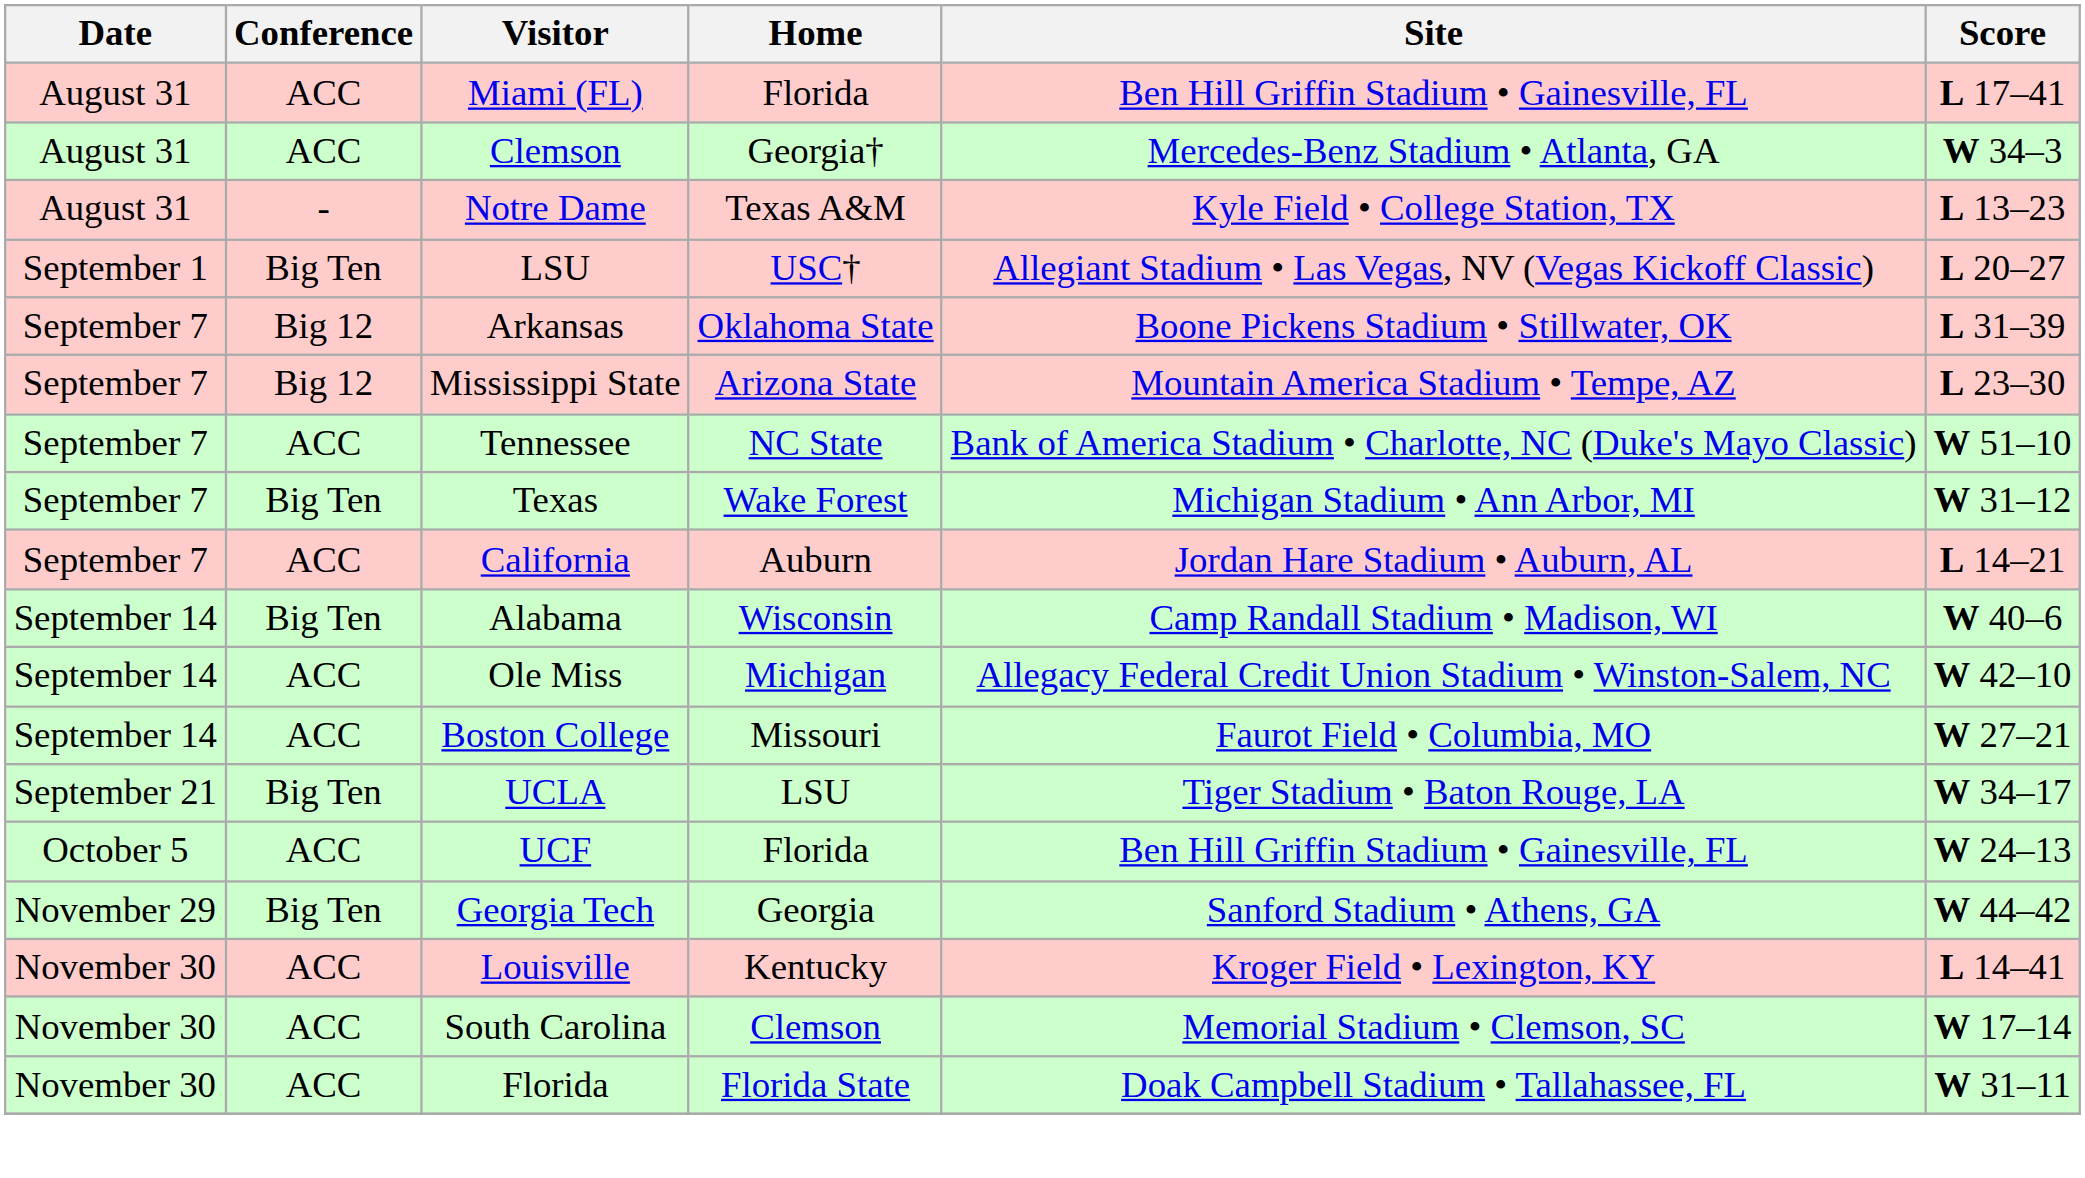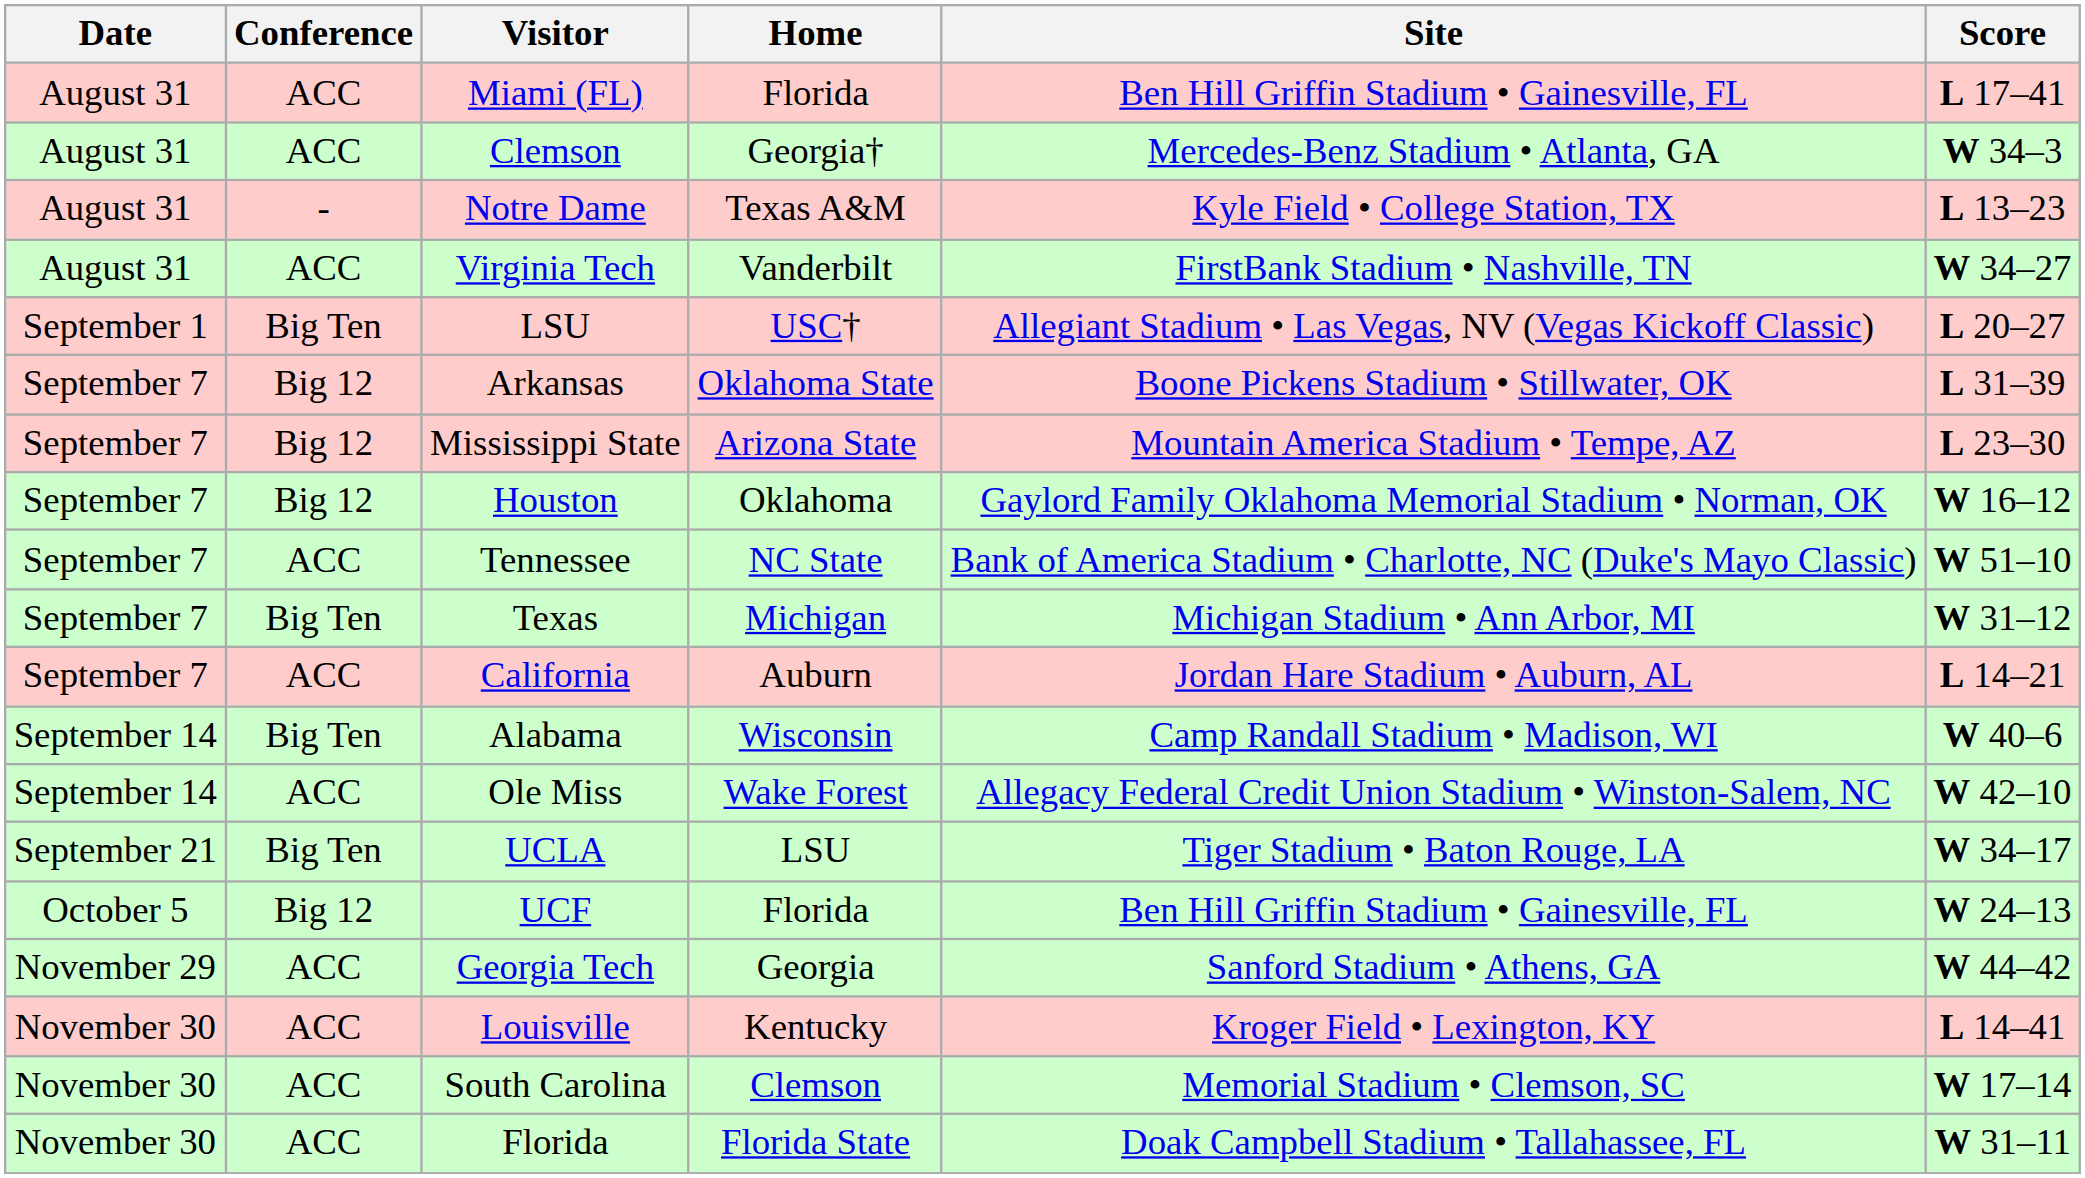 <table class="wikitable" style="text-align:center">
 <tr>
 <th>Date</th>
 <th>Conference</th>
 <th>Visitor</th>
 <th>Home</th>
 <th>Site</th>
 <th>Score</th>
 </tr>
 <tr style="background:#fcc;">
 <td>August 31</td>
 <td>ACC</td>
 <td> <a href='#'>Miami (FL)</a></td>
 <td>Florida</td>
 <td><a href='#'>Ben Hill Griffin Stadium</a> • <a href='#'>Gainesville, FL</a></td>
 <td><strong>L</strong> 17–41</td>
 </tr>
 <tr style="background:#cfc;">
 <td>August 31</td>
 <td>ACC</td>
 <td> <a href='#'>Clemson</a></td>
 <td> Georgia†</td>
 <td><a href='#'>Mercedes-Benz Stadium</a> • <a href='#'>Atlanta</a>, GA</td>
 <td><strong>W</strong> 34–3</td>
 </tr>
 <tr style="background:#fcc;">
 <td>August 31</td>
 <td>-</td>
 <td> <a href='#'>Notre Dame</a></td>
 <td> Texas A&M</td>
 <td><a href='#'>Kyle Field</a> • <a href='#'>College Station, TX</a></td>
 <td><strong>L</strong> 13–23</td>
 </tr>
+<tr style="background:#cfc;">
+<td>August 31</td>
+<td>ACC</td>
+<td><a href='#'>Virginia Tech</a></td>
+<td>Vanderbilt</td>
+<td><a href='#'>FirstBank Stadium</a> • <a href='#'>Nashville, TN</a></td>
+<td><strong>W</strong> 34–27 </td>
+</tr>
 <tr style="background:#fcc;">
 <td>September 1</td>
 <td>Big Ten</td>
 <td> LSU</td>
 <td> <a href='#'>USC</a>†</td>
 <td><a href='#'>Allegiant Stadium</a> • <a href='#'>Las Vegas</a>, NV (<a href='#'>Vegas Kickoff Classic</a>)</td>
 <td><strong>L</strong> 20–27</td>
 </tr>
 <tr style="background:#fcc;">
 <td>September 7</td>
 <td>Big 12</td>
 <td>Arkansas</td>
 <td> <a href='#'>Oklahoma State</a></td>
 <td><a href='#'>Boone Pickens Stadium</a> • <a href='#'>Stillwater, OK</a></td>
 <td><strong>L</strong> 31–39 </td>
 </tr>
 <tr style="background:#fcc;">
 <td>September 7</td>
 <td>Big 12</td>
 <td>Mississippi State</td>
 <td><a href='#'>Arizona State</a></td>
 <td><a href='#'>Mountain America Stadium</a> • <a href='#'>Tempe, AZ</a></td>
 <td><strong>L</strong> 23–30</td>
 </tr>
 <tr style="background:#cfc;">
 <td>September 7</td>
+<td>Big 12</td>
+<td><a href='#'>Houston</a></td>
+<td> Oklahoma</td>
+<td><a href='#'>Gaylord Family Oklahoma Memorial Stadium</a> • <a href='#'>Norman, OK</a></td>
+<td><strong>W</strong> 16–12</td>
+</tr>
+<tr style="background:#cfc;">
+<td>September 7</td>
 <td>ACC</td>
 <td> Tennessee</td>
 <td> <a href='#'>NC State</a></td>
 <td><a href='#'>Bank of America Stadium</a> • <a href='#'>Charlotte, NC</a> (<a href='#'>Duke's Mayo Classic</a>)</td>
 <td><strong>W</strong> 51–10</td>
 </tr>
 <tr style="background:#cfc;">
 <td>September 7</td>
 <td>Big Ten</td>
 <td> Texas</td>
-<td><a href='#'>Wake Forest</a></td>
+<td> <a href='#'>Michigan</a></td>
 <td><a href='#'>Michigan Stadium</a> • <a href='#'>Ann Arbor, MI</a></td>
 <td><strong>W</strong> 31–12</td>
 </tr>
 <tr style="background:#fcc;">
 <td>September 7</td>
 <td>ACC</td>
 <td><a href='#'>California</a></td>
 <td>Auburn</td>
 <td><a href='#'>Jordan Hare Stadium</a> • <a href='#'>Auburn, AL</a></td>
 <td><strong>L</strong> 14–21</td>
 </tr>
 <tr style="background:#cfc;">
 <td>September 14</td>
 <td>Big Ten</td>
 <td> Alabama</td>
 <td><a href='#'>Wisconsin</a></td>
 <td><a href='#'>Camp Randall Stadium</a> • <a href='#'>Madison, WI</a></td>
 <td><strong>W</strong> 40–6</td>
 </tr>
 <tr style="background:#cfc;">
 <td>September 14</td>
 <td>ACC</td>
 <td> Ole Miss</td>
-<td> <a href='#'>Michigan</a></td>
+<td><a href='#'>Wake Forest</a></td>
 <td><a href='#'>Allegacy Federal Credit Union Stadium</a> • <a href='#'>Winston-Salem, NC</a></td>
 <td><strong>W</strong> 42–10</td>
-</tr>
-<tr style="background:#cfc;">
-<td>September 14</td>
-<td>ACC</td>
-<td> <a href='#'>Boston College</a></td>
-<td> Missouri</td>
-<td><a href='#'>Faurot Field</a> • <a href='#'>Columbia, MO</a></td>
-<td><strong>W</strong> 27–21</td>
 </tr>
 <tr style="background:#cfc;">
 <td>September 21</td>
 <td>Big Ten</td>
 <td><a href='#'>UCLA</a></td>
 <td> LSU</td>
 <td><a href='#'>Tiger Stadium</a> • <a href='#'>Baton Rouge, LA</a></td>
 <td><strong>W</strong> 34–17</td>
 </tr>
 <tr style="background:#cfc;">
 <td>October 5</td>
-<td>ACC</td>
+<td>Big 12</td>
 <td><a href='#'>UCF</a></td>
 <td>Florida</td>
 <td><a href='#'>Ben Hill Griffin Stadium</a> • <a href='#'>Gainesville, FL</a></td>
 <td><strong>W</strong> 24–13</td>
 </tr>
 <tr style="background:#cfc;">
 <td>November 29</td>
-<td>Big Ten</td>
+<td>ACC</td>
 <td><a href='#'>Georgia Tech</a></td>
 <td> Georgia</td>
 <td><a href='#'>Sanford Stadium</a> • <a href='#'>Athens, GA</a></td>
 <td><strong>W</strong> 44–42</td>
 </tr>
 <tr style="background:#fcc;">
 <td>November 30</td>
 <td>ACC</td>
 <td><a href='#'>Louisville</a></td>
 <td>Kentucky</td>
 <td><a href='#'>Kroger Field</a> • <a href='#'>Lexington, KY</a></td>
 <td><strong>L</strong> 14–41</td>
 </tr>
 <tr style="background:#cfc;">
 <td>November 30</td>
 <td>ACC</td>
 <td> South Carolina</td>
 <td> <a href='#'>Clemson</a></td>
 <td><a href='#'>Memorial Stadium</a> • <a href='#'>Clemson, SC</a></td>
 <td><strong>W</strong> 17–14</td>
 </tr>
 <tr style="background:#cfc;">
 <td>November 30</td>
 <td>ACC</td>
 <td>Florida</td>
 <td><a href='#'>Florida State</a></td>
 <td><a href='#'>Doak Campbell Stadium</a> • <a href='#'>Tallahassee, FL</a></td>
 <td><strong>W</strong> 31–11</td>
 </tr>
 <tr>
 </tr>
 </table>
